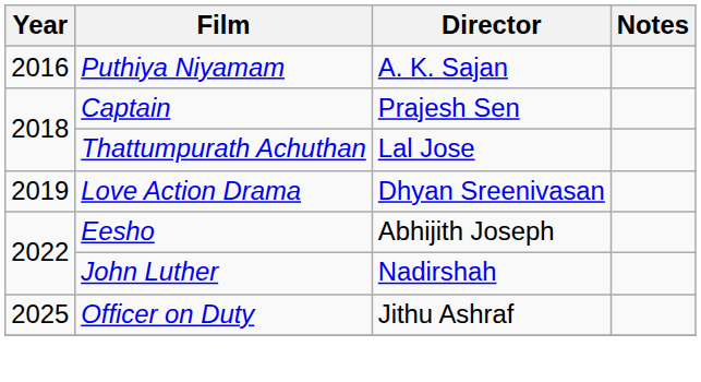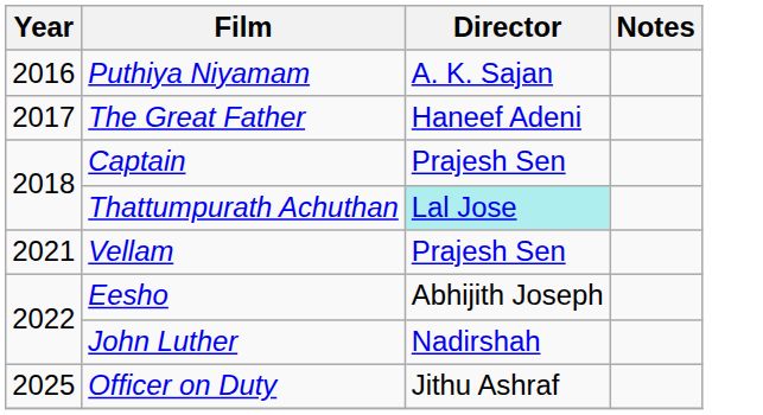 <table class="wikitable sortable">
 <tr>
 <th>Year</th>
 <th>Film</th>
 <th>Director</th>
 <th class="unsortable">Notes</th>
 </tr>
 <tr>
 <td>2016</td>
 <td><em><a href='#'>Puthiya Niyamam</a></em></td>
 <td><a href='#'>A. K. Sajan</a></td>
 <td></td>
 </tr>
 <tr>
+<td>2017</td>
+<td><em><a href='#'>The Great Father</a></em></td>
+<td><a href='#'>Haneef Adeni</a></td>
+<td></td>
+</tr>
+<tr>
 <td rowspan=2>2018</td>
 <td><em><a href='#'>Captain</a></em></td>
 <td><a href='#'>Prajesh Sen</a></td>
 <td></td>
 </tr>
 <tr>
 <td><em><a href='#'>Thattumpurath Achuthan</a></em></td>
-<td><a href='#'>Lal Jose</a></td>
+<td style="background: paleturquoise;"><a href='#'>Lal Jose</a></td>
 <td></td>
 </tr>
 <tr>
-<td>2019</td>
-<td><em><a href='#'>Love Action Drama</a></em></td>
-<td><a href='#'>Dhyan Sreenivasan</a></td>
+<td>2021</td>
+<td><em><a href='#'>Vellam</a></em></td>
+<td><a href='#'>Prajesh Sen</a></td>
 <td></td>
 </tr>
 <tr>
 <td rowspan=2>2022</td>
 <td><em><a href='#'>Eesho</a></em></td>
 <td>Abhijith Joseph</td>
 <td></td>
 </tr>
 <tr>
 <td><em><a href='#'>John Luther</a></em></td>
 <td><a href='#'>Nadirshah</a></td>
 <td></td>
 </tr>
 <tr>
 <td>2025</td>
 <td><em><a href='#'>Officer on Duty</a></em></td>
 <td>Jithu Ashraf</td>
 <td></td>
 </tr>
 <tr>
 </tr>
 </table>
